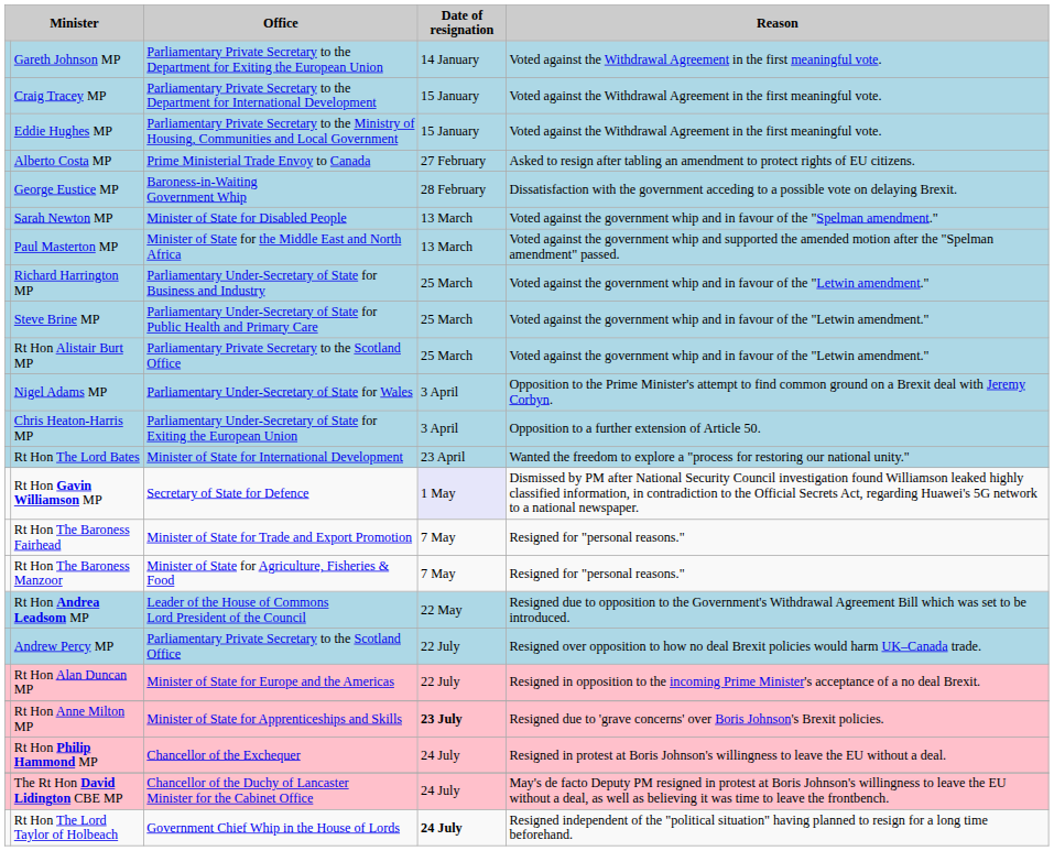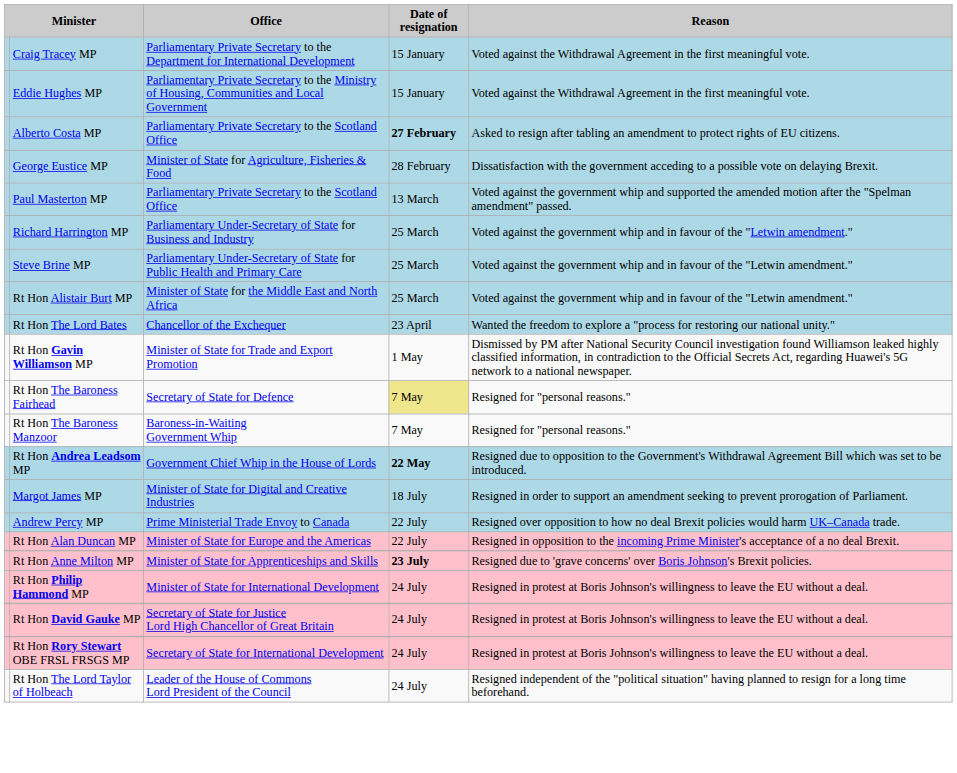 <table class="wikitable">
 <tr>
 <th style="background:#ccc;" colspan=2>Minister<br></th>
 <th style="background:#ccc;">Office</th>
 <th style="background:#ccc;">Date of resignation</th>
 <th style="background:#ccc;">Reason</th>
-</tr>
-<tr style="background:#ADD8E6;" colspan="5" |>
-<td></td>
-<td><a href='#'>Gareth Johnson</a> MP</td>
-<td><a href='#'>Parliamentary Private Secretary</a> to the <a href='#'>Department for Exiting the European Union</a></td>
-<td>14 January</td>
-<td>Voted against the <a href='#'>Withdrawal Agreement</a> in the first <a href='#'>meaningful vote</a>.</td>
 </tr>
 <tr style="background:#ADD8E6;" colspan="5" |>
 <td></td>
 <td><a href='#'>Craig Tracey</a> MP</td>
 <td><a href='#'>Parliamentary Private Secretary</a> to the <a href='#'>Department for International Development</a></td>
 <td>15 January</td>
 <td>Voted against the Withdrawal Agreement in the first meaningful vote.</td>
 </tr>
 <tr style="background:#ADD8E6;" colspan="5" |>
 <td></td>
 <td><a href='#'>Eddie Hughes</a> MP</td>
 <td><a href='#'>Parliamentary Private Secretary</a> to the <a href='#'>Ministry of Housing, Communities and Local Government</a></td>
 <td>15 January</td>
 <td>Voted against the Withdrawal Agreement in the first meaningful vote.</td>
 </tr>
 <tr style="background:#ADD8E6;" colspan="5" |>
 <td></td>
 <td><a href='#'>Alberto Costa</a> MP</td>
-<td><a href='#'>Prime Ministerial Trade Envoy</a> to <a href='#'>Canada</a></td>
-<td>27 February</td>
+<td><a href='#'>Parliamentary Private Secretary</a> to the <a href='#'>Scotland Office</a></td>
+<td><strong>27 February</strong></td>
 <td>Asked to resign after tabling an amendment to protect rights of EU citizens.</td>
 </tr>
 <tr style="background:#ADD8E6;" colspan="5" |>
 <td></td>
 <td><a href='#'>George Eustice</a> MP</td>
-<td><a href='#'>Baroness-in-Waiting</a><br><a href='#'>Government Whip</a></td>
+<td><a href='#'>Minister of State</a> for <a href='#'>Agriculture, Fisheries & Food</a></td>
 <td>28 February</td>
 <td>Dissatisfaction with the government acceding to a possible vote on delaying Brexit.</td>
 </tr>
 <tr style="background:#ADD8E6;" colspan="5" |>
 <td></td>
-<td><a href='#'>Sarah Newton</a> MP</td>
-<td><a href='#'>Minister of State for Disabled People</a></td>
-<td>13 March</td>
-<td>Voted against the government whip and in favour of the "<a href='#'>Spelman amendment</a>."</td>
-</tr>
-<tr style="background:#ADD8E6;" colspan="5" |>
-<td></td>
 <td><a href='#'>Paul Masterton</a> MP</td>
-<td><a href='#'>Minister of State</a> for <a href='#'>the Middle East and North Africa</a></td>
+<td><a href='#'>Parliamentary Private Secretary</a> to the <a href='#'>Scotland Office</a></td>
 <td>13 March</td>
 <td>Voted against the government whip and supported the amended motion after the "Spelman amendment" passed.</td>
 </tr>
 <tr style="background:#ADD8E6;" colspan="5" |>
 <td></td>
 <td><a href='#'>Richard Harrington</a> MP</td>
 <td><a href='#'>Parliamentary Under-Secretary of State</a> for <a href='#'>Business and Industry</a></td>
 <td>25 March</td>
 <td>Voted against the government whip and in favour of the "<a href='#'>Letwin amendment</a>."</td>
 </tr>
 <tr style="background:#ADD8E6;" colspan="5" |>
 <td></td>
 <td><a href='#'>Steve Brine</a> MP</td>
 <td><a href='#'>Parliamentary Under-Secretary of State</a> for <a href='#'>Public Health and Primary Care</a></td>
 <td>25 March</td>
 <td>Voted against the government whip and in favour of the "Letwin amendment."</td>
 </tr>
 <tr style="background:#ADD8E6;" colspan="5" |>
 <td></td>
 <td>Rt Hon <a href='#'>Alistair Burt</a> MP</td>
-<td><a href='#'>Parliamentary Private Secretary</a> to the <a href='#'>Scotland Office</a></td>
+<td><a href='#'>Minister of State</a> for <a href='#'>the Middle East and North Africa</a></td>
 <td>25 March</td>
 <td>Voted against the government whip and in favour of the "Letwin amendment."</td>
 </tr>
 <tr style="background:#ADD8E6;" colspan="5" |>
 <td></td>
-<td><a href='#'>Nigel Adams</a> MP</td>
-<td><a href='#'>Parliamentary Under-Secretary of State</a> for <a href='#'>Wales</a></td>
-<td>3 April</td>
-<td>Opposition to the Prime Minister's attempt to find common ground on a Brexit deal with <a href='#'>Jeremy Corbyn</a>.</td>
-</tr>
-<tr style="background:#ADD8E6;" colspan="5" |>
-<td></td>
-<td><a href='#'>Chris Heaton-Harris</a> MP</td>
-<td><a href='#'>Parliamentary Under-Secretary of State</a> for <a href='#'>Exiting the European Union</a></td>
-<td>3 April</td>
-<td>Opposition to a further extension of Article 50.</td>
-</tr>
-<tr style="background:#ADD8E6;" colspan="5" |>
-<td></td>
 <td>Rt Hon <a href='#'>The Lord Bates</a></td>
-<td><a href='#'>Minister of State for International Development</a></td>
+<td><a href='#'>Chancellor of the Exchequer</a></td>
 <td>23 April</td>
 <td>Wanted the freedom to explore a "process for restoring our national unity."</td>
 </tr>
 <tr>
 <td></td>
 <td>Rt Hon <strong><a href='#'>Gavin Williamson</a></strong> MP</td>
-<td><a href='#'>Secretary of State for Defence</a></td>
-<td style="background: lavender;">1 May</td>
+<td><a href='#'>Minister of State for Trade and Export Promotion</a></td>
+<td>1 May</td>
 <td>Dismissed by PM after National Security Council investigation found Williamson leaked highly classified information, in contradiction to the Official Secrets Act, regarding Huawei's 5G network to a national newspaper.</td>
 </tr>
 <tr>
 <td></td>
 <td>Rt Hon <a href='#'>The Baroness Fairhead</a></td>
-<td><a href='#'>Minister of State for Trade and Export Promotion</a></td>
-<td>7 May</td>
+<td><a href='#'>Secretary of State for Defence</a></td>
+<td style="background: khaki;">7 May</td>
 <td>Resigned for "personal reasons."</td>
 </tr>
 <tr>
 <td></td>
 <td>Rt Hon <a href='#'>The Baroness Manzoor</a></td>
-<td><a href='#'>Minister of State</a> for <a href='#'>Agriculture, Fisheries & Food</a></td>
+<td><a href='#'>Baroness-in-Waiting</a><br><a href='#'>Government Whip</a></td>
 <td>7 May</td>
 <td>Resigned for "personal reasons."</td>
 </tr>
 <tr style="background:#ADD8E6;" colspan="5" |>
 <td></td>
 <td>Rt Hon <strong><a href='#'>Andrea Leadsom</a></strong> MP</td>
-<td><a href='#'>Leader of the House of Commons</a><br><a href='#'>Lord President of the Council</a></td>
-<td>22 May</td>
+<td><a href='#'>Government Chief Whip in the House of Lords</a></td>
+<td><strong>22 May</strong></td>
 <td>Resigned due to opposition to the Government's Withdrawal Agreement Bill which was set to be introduced.</td>
 </tr>
 <tr style="background:#ADD8E6;" colspan="5" |>
 <td></td>
+<td><a href='#'>Margot James</a> MP</td>
+<td><a href='#'>Minister of State for Digital and Creative Industries</a></td>
+<td>18 July</td>
+<td>Resigned in order to support an amendment seeking to prevent prorogation of Parliament.</td>
+</tr>
+<tr style="background:#ADD8E6;" colspan="5" |>
+<td></td>
 <td><a href='#'>Andrew Percy</a> MP</td>
-<td><a href='#'>Parliamentary Private Secretary</a> to the <a href='#'>Scotland Office</a></td>
+<td><a href='#'>Prime Ministerial Trade Envoy</a> to <a href='#'>Canada</a></td>
 <td>22 July</td>
 <td>Resigned over opposition to how no deal Brexit policies would harm <a href='#'>UK–Canada</a> trade.</td>
 </tr>
 <tr style="background:#FFC0CB;" colspan="5" |>
 <td></td>
 <td>Rt Hon <a href='#'>Alan Duncan</a> MP</td>
 <td><a href='#'>Minister of State for Europe and the Americas</a></td>
 <td>22 July</td>
 <td>Resigned in opposition to the <a href='#'>incoming Prime Minister</a>'s acceptance of a no deal Brexit.</td>
 </tr>
 <tr>
 </tr>
 <tr style="background:#FFC0CB;" colspan="5" |>
 <td></td>
 <td>Rt Hon <a href='#'>Anne Milton</a> MP</td>
 <td><a href='#'>Minister of State for Apprenticeships and Skills</a></td>
 <td><strong>23 July</strong></td>
 <td>Resigned due to 'grave concerns' over <a href='#'>Boris Johnson</a>'s Brexit policies.</td>
 </tr>
 <tr style="background:#FFC0CB;" colspan="5" |>
 <td></td>
 <td>Rt Hon <strong><a href='#'>Philip Hammond</a></strong> MP</td>
-<td><a href='#'>Chancellor of the Exchequer</a></td>
+<td><a href='#'>Minister of State for International Development</a></td>
 <td>24 July</td>
 <td>Resigned in protest at Boris Johnson's willingness to leave the EU without a deal.</td>
 </tr>
 <tr>
 </tr>
+<tr style="background:#FFC0CB;" colspan="5" |>
+<td></td>
+<td>Rt Hon <strong><a href='#'>David Gauke</a></strong> MP</td>
+<td><a href='#'>Secretary of State for Justice</a><br><a href='#'>Lord High Chancellor of Great Britain</a></td>
+<td>24 July</td>
+<td>Resigned in protest at Boris Johnson's willingness to leave the EU without a deal.</td>
+</tr>
 <tr>
 </tr>
 <tr style="background:#FFC0CB;" colspan="5" |>
 <td></td>
-<td>The Rt Hon <strong><a href='#'>David Lidington</a></strong> CBE MP</td>
-<td><a href='#'>Chancellor of the Duchy of Lancaster</a><br><a href='#'>Minister for the Cabinet Office</a></td>
+<td>Rt Hon <strong><a href='#'>Rory Stewart</a></strong> OBE FRSL FRSGS MP</td>
+<td><a href='#'>Secretary of State for International Development</a></td>
 <td>24 July</td>
-<td>May's de facto Deputy PM resigned in protest at Boris Johnson's willingness to leave the EU without a deal, as well as believing it was time to leave the frontbench.</td>
+<td>Resigned in protest at Boris Johnson's willingness to leave the EU without a deal.</td>
 </tr>
 <tr>
 <td></td>
 <td>Rt Hon <a href='#'>The Lord Taylor of Holbeach</a></td>
-<td><a href='#'>Government Chief Whip in the House of Lords</a></td>
-<td><strong>24 July</strong></td>
+<td><a href='#'>Leader of the House of Commons</a><br><a href='#'>Lord President of the Council</a></td>
+<td>24 July</td>
 <td>Resigned independent of the "political situation" having planned to resign for a long time beforehand.</td>
 </tr>
 </table>
